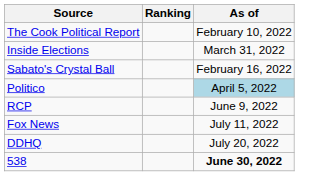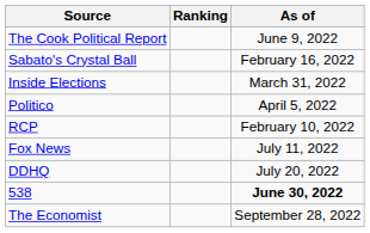 <table class="wikitable" style="text-align:center">
 <tr>
 <th>Source</th>
 <th>Ranking</th>
 <th>As of</th>
 </tr>
 <tr>
 <td align=left><a href='#'>The Cook Political Report</a></td>
 <td></td>
-<td>February 10, 2022</td>
+<td>June 9, 2022</td>
+</tr>
+<tr>
+<td align=left><a href='#'>Sabato's Crystal Ball</a></td>
+<td></td>
+<td>February 16, 2022</td>
 </tr>
 <tr>
 <td align=left><a href='#'>Inside Elections</a></td>
 <td></td>
 <td>March 31, 2022</td>
 </tr>
 <tr>
-<td align=left><a href='#'>Sabato's Crystal Ball</a></td>
-<td></td>
-<td>February 16, 2022</td>
-</tr>
-<tr>
 <td align="left"><a href='#'>Politico</a></td>
 <td></td>
-<td style="background: lightblue;">April 5, 2022</td>
+<td>April 5, 2022</td>
 </tr>
 <tr>
 <td align="left"><a href='#'>RCP</a></td>
 <td></td>
-<td>June 9, 2022</td>
+<td>February 10, 2022</td>
 </tr>
 <tr>
 <td align=left><a href='#'>Fox News</a></td>
 <td></td>
 <td>July 11, 2022</td>
 </tr>
 <tr>
 <td align="left"><a href='#'>DDHQ</a></td>
 <td></td>
 <td>July 20, 2022</td>
 </tr>
 <tr>
 <td align="left"><a href='#'>538</a></td>
 <td></td>
 <td><strong>June 30, 2022</strong></td>
 </tr>
+<tr>
+<td align="left"><a href='#'>The Economist</a></td>
+<td></td>
+<td>September 28, 2022</td>
+</tr>
 </table>
